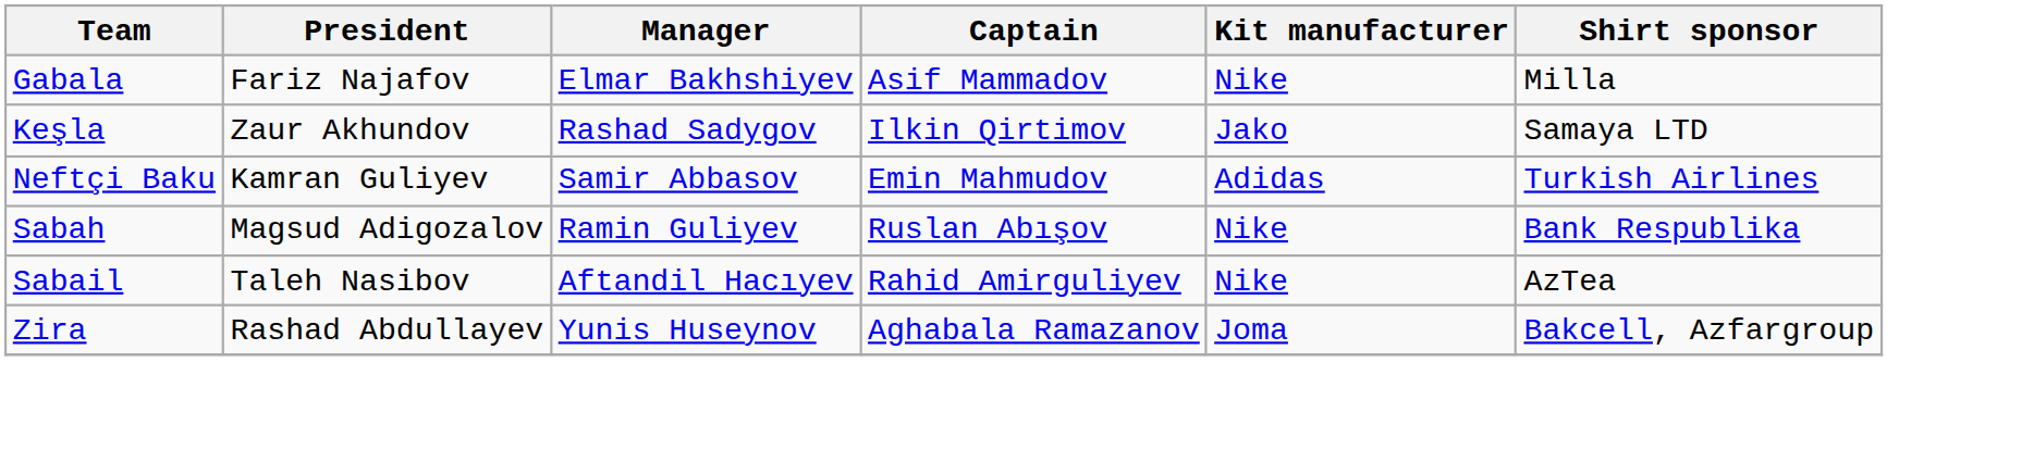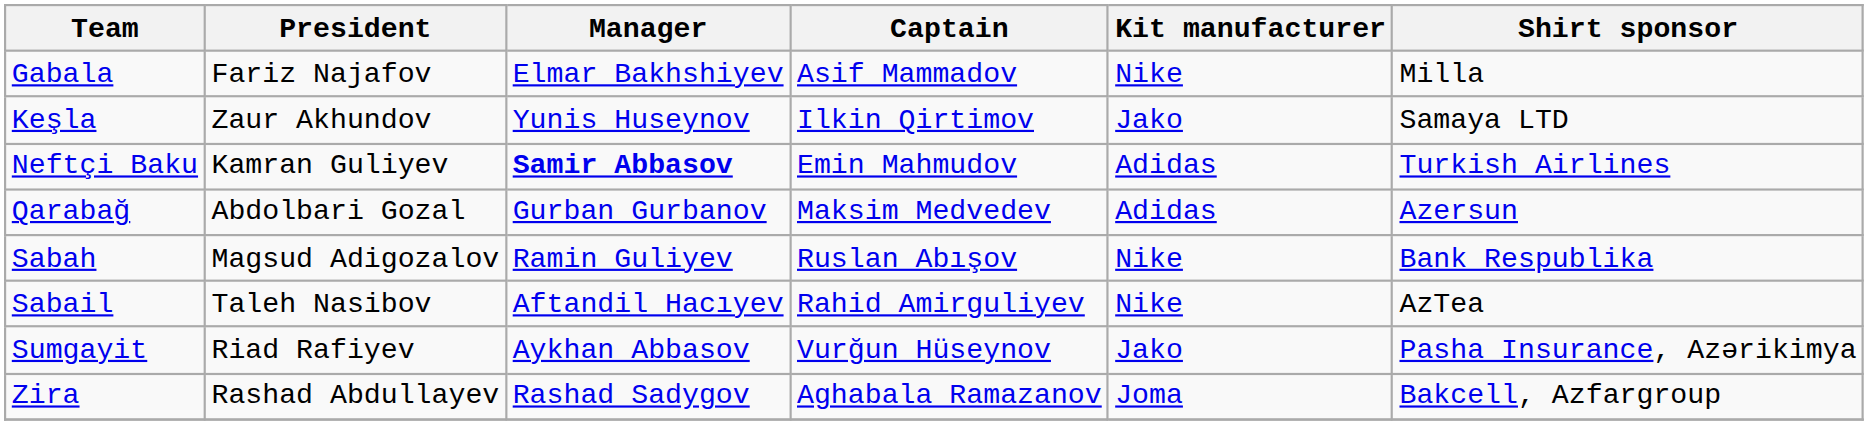 <table class="wikitable sortable" style="text-align: left;">
 <tr>
 <th>Team</th>
 <th>President</th>
 <th>Manager</th>
 <th>Captain</th>
 <th>Kit manufacturer</th>
 <th>Shirt sponsor</th>
 </tr>
 <tr>
 <td><a href='#'>Gabala</a></td>
 <td> Fariz Najafov</td>
 <td> <a href='#'>Elmar Bakhshiyev</a></td>
 <td> <a href='#'>Asif Mammadov</a></td>
 <td> <a href='#'>Nike</a></td>
 <td>Milla</td>
 </tr>
 <tr>
 <td><a href='#'>Keşla</a></td>
 <td> Zaur Akhundov</td>
-<td> <a href='#'>Rashad Sadygov</a></td>
+<td> <a href='#'>Yunis Huseynov</a></td>
 <td> <a href='#'>Ilkin Qirtimov</a></td>
 <td> <a href='#'>Jako</a></td>
 <td>Samaya LTD</td>
 </tr>
 <tr>
 <td><a href='#'>Neftçi Baku</a></td>
 <td> Kamran Guliyev</td>
-<td> <a href='#'>Samir Abbasov</a></td>
+<td><strong> <a href='#'>Samir Abbasov</a></strong></td>
 <td> <a href='#'>Emin Mahmudov</a></td>
 <td> <a href='#'>Adidas</a></td>
 <td><a href='#'>Turkish Airlines</a></td>
+</tr>
+<tr>
+<td><a href='#'>Qarabağ</a></td>
+<td> Abdolbari Gozal</td>
+<td> <a href='#'>Gurban Gurbanov</a></td>
+<td> <a href='#'>Maksim Medvedev</a></td>
+<td> <a href='#'>Adidas</a></td>
+<td><a href='#'>Azersun</a></td>
 </tr>
 <tr>
 <td><a href='#'>Sabah</a></td>
 <td> Magsud Adigozalov</td>
 <td> <a href='#'>Ramin Guliyev</a> </td>
 <td> <a href='#'>Ruslan Abışov</a></td>
 <td> <a href='#'>Nike</a></td>
 <td><a href='#'>Bank Respublika</a></td>
 </tr>
 <tr>
 <td><a href='#'>Sabail</a></td>
 <td> Taleh Nasibov</td>
 <td> <a href='#'>Aftandil Hacıyev</a></td>
 <td> <a href='#'>Rahid Amirguliyev</a></td>
 <td> <a href='#'>Nike</a></td>
 <td>AzTea</td>
 </tr>
 <tr>
+<td><a href='#'>Sumgayit</a></td>
+<td> Riad Rafiyev</td>
+<td> <a href='#'>Aykhan Abbasov</a></td>
+<td> <a href='#'>Vurğun Hüseynov</a></td>
+<td> <a href='#'>Jako</a></td>
+<td><a href='#'>Pasha Insurance</a>, Azərikimya</td>
+</tr>
+<tr>
 <td><a href='#'>Zira</a></td>
 <td> Rashad Abdullayev</td>
-<td> <a href='#'>Yunis Huseynov</a></td>
+<td> <a href='#'>Rashad Sadygov</a></td>
 <td> <a href='#'>Aghabala Ramazanov</a></td>
 <td> <a href='#'>Joma</a></td>
 <td><a href='#'>Bakcell</a>, Azfargroup</td>
 </tr>
 <tr>
 </tr>
 </table>
